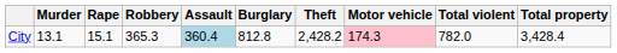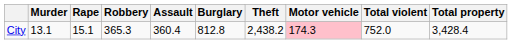 <table class="wikitable">
 <tr>
 <th></th>
 <th>Murder</th>
 <th>Rape</th>
 <th>Robbery</th>
 <th>Assault</th>
 <th>Burglary</th>
 <th>Theft</th>
 <th>Motor vehicle</th>
 <th>Total violent</th>
 <th>Total property</th>
 </tr>
 <tr>
 <td><a href='#'>City</a></td>
 <td>13.1</td>
 <td>15.1</td>
 <td>365.3</td>
-<td style="background: lightblue;">360.4</td>
+<td>360.4</td>
 <td>812.8</td>
-<td>2,428.2</td>
+<td>2,438.2</td>
 <td style="background: pink;">174.3</td>
-<td>782.0</td>
+<td>752.0</td>
 <td>3,428.4</td>
 </tr>
 </table>
